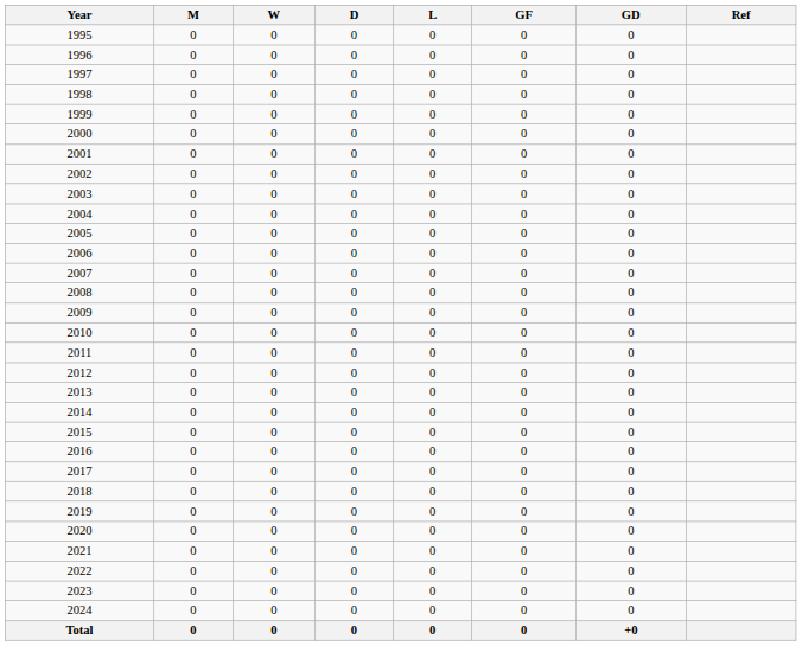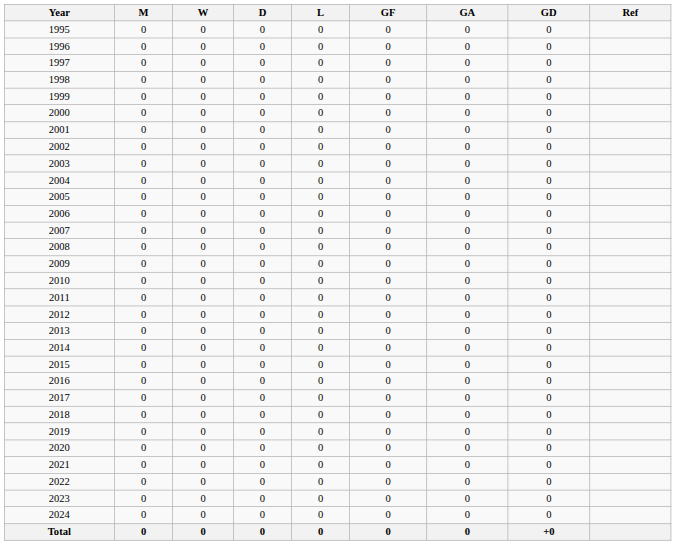 <table class="wikitable sortable" width=80% style="text-align:center">
 <tr>
 <th width=10>Year</th>
 <th width=15>M</th>
 <th width=15>W</th>
 <th width=15>D</th>
 <th width=15>L</th>
 <th width=15>GF</th>
+<th width=15>GA</th>
 <th width=15>GD</th>
 <th width=10>Ref</th>
 </tr>
 <tr>
 <td>1995</td>
+<td>0</td>
 <td>0</td>
 <td>0</td>
 <td>0</td>
 <td>0</td>
 <td>0</td>
 <td>0</td>
 <td></td>
 </tr>
 <tr>
 <td>1996</td>
 <td>0</td>
 <td>0</td>
 <td>0</td>
 <td>0</td>
 <td>0</td>
 <td>0</td>
+<td>0</td>
 <td></td>
 </tr>
 <tr>
 <td>1997</td>
+<td>0</td>
 <td>0</td>
 <td>0</td>
 <td>0</td>
 <td>0</td>
 <td>0</td>
 <td>0</td>
 <td></td>
 </tr>
 <tr>
 <td>1998</td>
 <td>0</td>
 <td>0</td>
 <td>0</td>
 <td>0</td>
 <td>0</td>
 <td>0</td>
+<td>0</td>
 <td></td>
 </tr>
 <tr>
 <td>1999</td>
+<td>0</td>
 <td>0</td>
 <td>0</td>
 <td>0</td>
 <td>0</td>
 <td>0</td>
 <td>0</td>
 <td></td>
 </tr>
 <tr>
 <td>2000</td>
 <td>0</td>
 <td>0</td>
 <td>0</td>
 <td>0</td>
 <td>0</td>
 <td>0</td>
+<td>0</td>
 <td></td>
 </tr>
 <tr>
 <td>2001</td>
+<td>0</td>
 <td>0</td>
 <td>0</td>
 <td>0</td>
 <td>0</td>
 <td>0</td>
 <td>0</td>
 <td></td>
 </tr>
 <tr>
 <td>2002</td>
 <td>0</td>
 <td>0</td>
 <td>0</td>
 <td>0</td>
 <td>0</td>
 <td>0</td>
+<td>0</td>
 <td></td>
 </tr>
 <tr>
 <td>2003</td>
+<td>0</td>
 <td>0</td>
 <td>0</td>
 <td>0</td>
 <td>0</td>
 <td>0</td>
 <td>0</td>
 <td></td>
 </tr>
 <tr>
 <td>2004</td>
 <td>0</td>
 <td>0</td>
 <td>0</td>
 <td>0</td>
 <td>0</td>
 <td>0</td>
+<td>0</td>
 <td></td>
 </tr>
 <tr>
 <td>2005</td>
+<td>0</td>
 <td>0</td>
 <td>0</td>
 <td>0</td>
 <td>0</td>
 <td>0</td>
 <td>0</td>
 <td></td>
 </tr>
 <tr>
 <td>2006</td>
 <td>0</td>
 <td>0</td>
 <td>0</td>
 <td>0</td>
 <td>0</td>
 <td>0</td>
+<td>0</td>
 <td></td>
 </tr>
 <tr>
 <td>2007</td>
+<td>0</td>
 <td>0</td>
 <td>0</td>
 <td>0</td>
 <td>0</td>
 <td>0</td>
 <td>0</td>
 <td></td>
 </tr>
 <tr>
 <td>2008</td>
 <td>0</td>
 <td>0</td>
 <td>0</td>
 <td>0</td>
 <td>0</td>
 <td>0</td>
+<td>0</td>
 <td></td>
 </tr>
 <tr>
 <td>2009</td>
+<td>0</td>
 <td>0</td>
 <td>0</td>
 <td>0</td>
 <td>0</td>
 <td>0</td>
 <td>0</td>
 <td></td>
 </tr>
 <tr>
 <td>2010</td>
 <td>0</td>
 <td>0</td>
 <td>0</td>
 <td>0</td>
 <td>0</td>
 <td>0</td>
+<td>0</td>
 <td></td>
 </tr>
 <tr>
 <td>2011</td>
+<td>0</td>
 <td>0</td>
 <td>0</td>
 <td>0</td>
 <td>0</td>
 <td>0</td>
 <td>0</td>
 <td></td>
 </tr>
 <tr>
 <td>2012</td>
 <td>0</td>
 <td>0</td>
 <td>0</td>
 <td>0</td>
 <td>0</td>
 <td>0</td>
+<td>0</td>
 <td></td>
 </tr>
 <tr>
 <td>2013</td>
+<td>0</td>
 <td>0</td>
 <td>0</td>
 <td>0</td>
 <td>0</td>
 <td>0</td>
 <td>0</td>
 <td></td>
 </tr>
 <tr>
 <td>2014</td>
 <td>0</td>
 <td>0</td>
 <td>0</td>
 <td>0</td>
 <td>0</td>
 <td>0</td>
+<td>0</td>
 <td></td>
 </tr>
 <tr>
 <td>2015</td>
+<td>0</td>
 <td>0</td>
 <td>0</td>
 <td>0</td>
 <td>0</td>
 <td>0</td>
 <td>0</td>
 <td></td>
 </tr>
 <tr>
 <td>2016</td>
 <td>0</td>
 <td>0</td>
 <td>0</td>
 <td>0</td>
 <td>0</td>
 <td>0</td>
+<td>0</td>
 <td></td>
 </tr>
 <tr>
 <td>2017</td>
+<td>0</td>
 <td>0</td>
 <td>0</td>
 <td>0</td>
 <td>0</td>
 <td>0</td>
 <td>0</td>
 <td></td>
 </tr>
 <tr>
 <td>2018</td>
 <td>0</td>
 <td>0</td>
 <td>0</td>
 <td>0</td>
 <td>0</td>
 <td>0</td>
+<td>0</td>
 <td></td>
 </tr>
 <tr>
 <td>2019</td>
+<td>0</td>
 <td>0</td>
 <td>0</td>
 <td>0</td>
 <td>0</td>
 <td>0</td>
 <td>0</td>
 <td></td>
 </tr>
 <tr>
 <td>2020</td>
 <td>0</td>
 <td>0</td>
 <td>0</td>
 <td>0</td>
 <td>0</td>
 <td>0</td>
+<td>0</td>
 <td></td>
 </tr>
 <tr>
 <td>2021</td>
+<td>0</td>
 <td>0</td>
 <td>0</td>
 <td>0</td>
 <td>0</td>
 <td>0</td>
 <td>0</td>
 <td></td>
 </tr>
 <tr>
 <td>2022</td>
 <td>0</td>
 <td>0</td>
 <td>0</td>
 <td>0</td>
 <td>0</td>
 <td>0</td>
+<td>0</td>
 <td></td>
 </tr>
 <tr>
 <td>2023</td>
+<td>0</td>
 <td>0</td>
 <td>0</td>
 <td>0</td>
 <td>0</td>
 <td>0</td>
 <td>0</td>
 <td></td>
 </tr>
 <tr>
 <td>2024</td>
 <td>0</td>
 <td>0</td>
 <td>0</td>
 <td>0</td>
 <td>0</td>
 <td>0</td>
+<td>0</td>
 <td></td>
 </tr>
 <tr>
 <th>Total</th>
 <th>0</th>
 <th>0</th>
 <th>0</th>
 <th>0</th>
 <th>0</th>
+<th>0</th>
 <th>+0</th>
 <th></th>
 </tr>
 </table>
